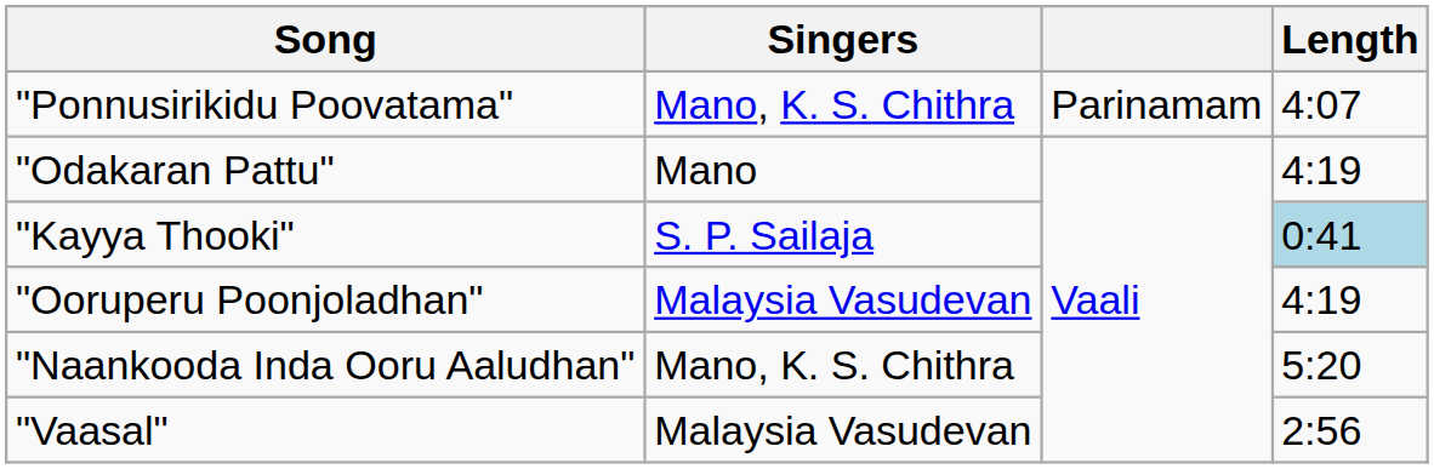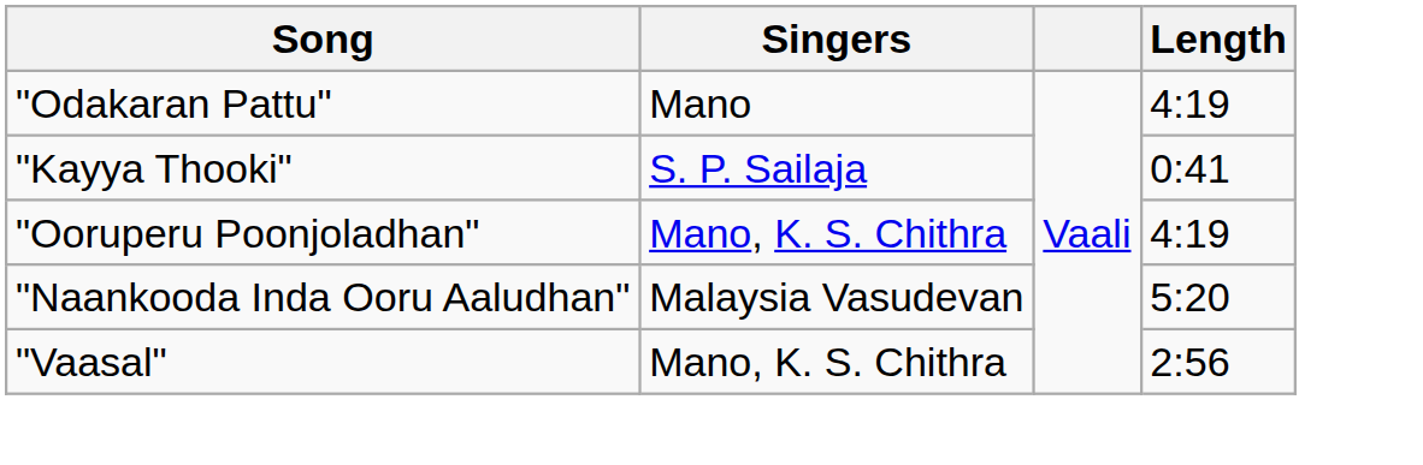 <table class="wikitable" style="font-size:95%;">
 <tr>
 <th>Song</th>
 <th>Singers</th>
 <th></th>
 <th>Length</th>
-</tr>
-<tr>
-<td>"Ponnusirikidu Poovatama"</td>
-<td><a href='#'>Mano</a>, <a href='#'>K. S. Chithra</a></td>
-<td>Parinamam</td>
-<td>4:07</td>
 </tr>
 <tr>
 <td>"Odakaran Pattu"</td>
 <td>Mano</td>
 <td rowspan="5"><a href='#'>Vaali</a></td>
 <td>4:19</td>
 </tr>
 <tr>
 <td>"Kayya Thooki"</td>
 <td><a href='#'>S. P. Sailaja</a></td>
-<td style="background: lightblue;">0:41</td>
+<td>0:41</td>
 </tr>
 <tr>
 <td>"Ooruperu Poonjoladhan"</td>
-<td><a href='#'>Malaysia Vasudevan</a></td>
+<td><a href='#'>Mano</a>, <a href='#'>K. S. Chithra</a></td>
 <td>4:19</td>
 </tr>
 <tr>
 <td>"Naankooda Inda Ooru Aaludhan"</td>
-<td>Mano, K. S. Chithra</td>
+<td>Malaysia Vasudevan</td>
 <td>5:20</td>
 </tr>
 <tr>
 <td>"Vaasal"</td>
-<td>Malaysia Vasudevan</td>
+<td>Mano, K. S. Chithra</td>
 <td>2:56</td>
 </tr>
 </table>
